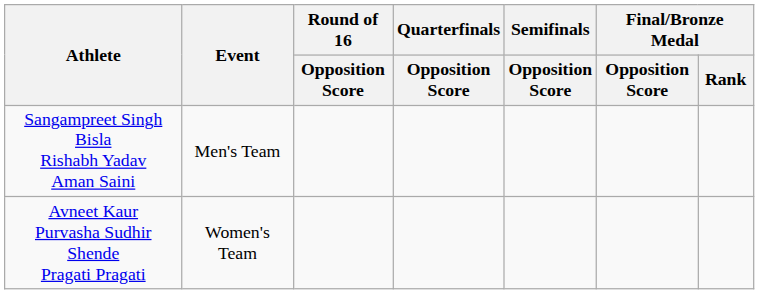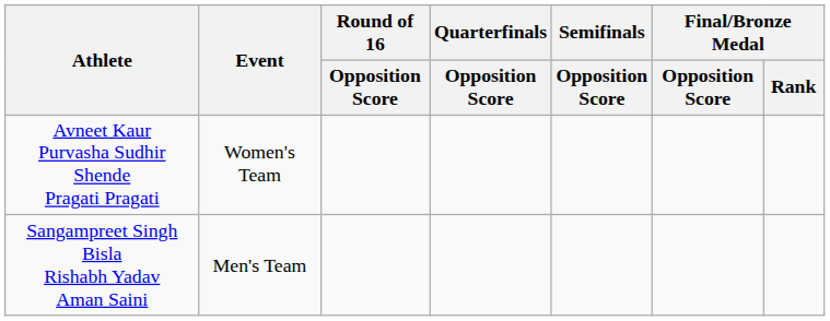 <table class=wikitable style="text-align:center; font-size:90%">
 <tr>
 <th rowspan="2">Athlete</th>
 <th rowspan="2">Event</th>
 <th>Round of 16</th>
 <th>Quarterfinals</th>
 <th>Semifinals</th>
 <th colspan="2">Final/Bronze Medal</th>
 </tr>
 <tr>
 <th>Opposition<br>Score</th>
 <th>Opposition<br>Score</th>
 <th>Opposition<br>Score</th>
 <th>Opposition<br>Score</th>
 <th>Rank</th>
 </tr>
 <tr>
+<td><a href='#'>Avneet Kaur</a><br><a href='#'>Purvasha Sudhir Shende</a><br><a href='#'>Pragati Pragati</a></td>
+<td>Women's Team</td>
+<td></td>
+<td></td>
+<td></td>
+<td></td>
+<td></td>
+</tr>
+<tr>
 <td><a href='#'>Sangampreet Singh Bisla</a><br><a href='#'>Rishabh Yadav</a><br><a href='#'>Aman Saini</a></td>
 <td>Men's Team</td>
 <td></td>
 <td></td>
 <td></td>
 <td></td>
 <td></td>
 </tr>
-<tr>
-<td><a href='#'>Avneet Kaur</a><br><a href='#'>Purvasha Sudhir Shende</a><br><a href='#'>Pragati Pragati</a></td>
-<td>Women's Team</td>
-<td></td>
-<td></td>
-<td></td>
-<td></td>
-<td></td>
-</tr>
 </table>
